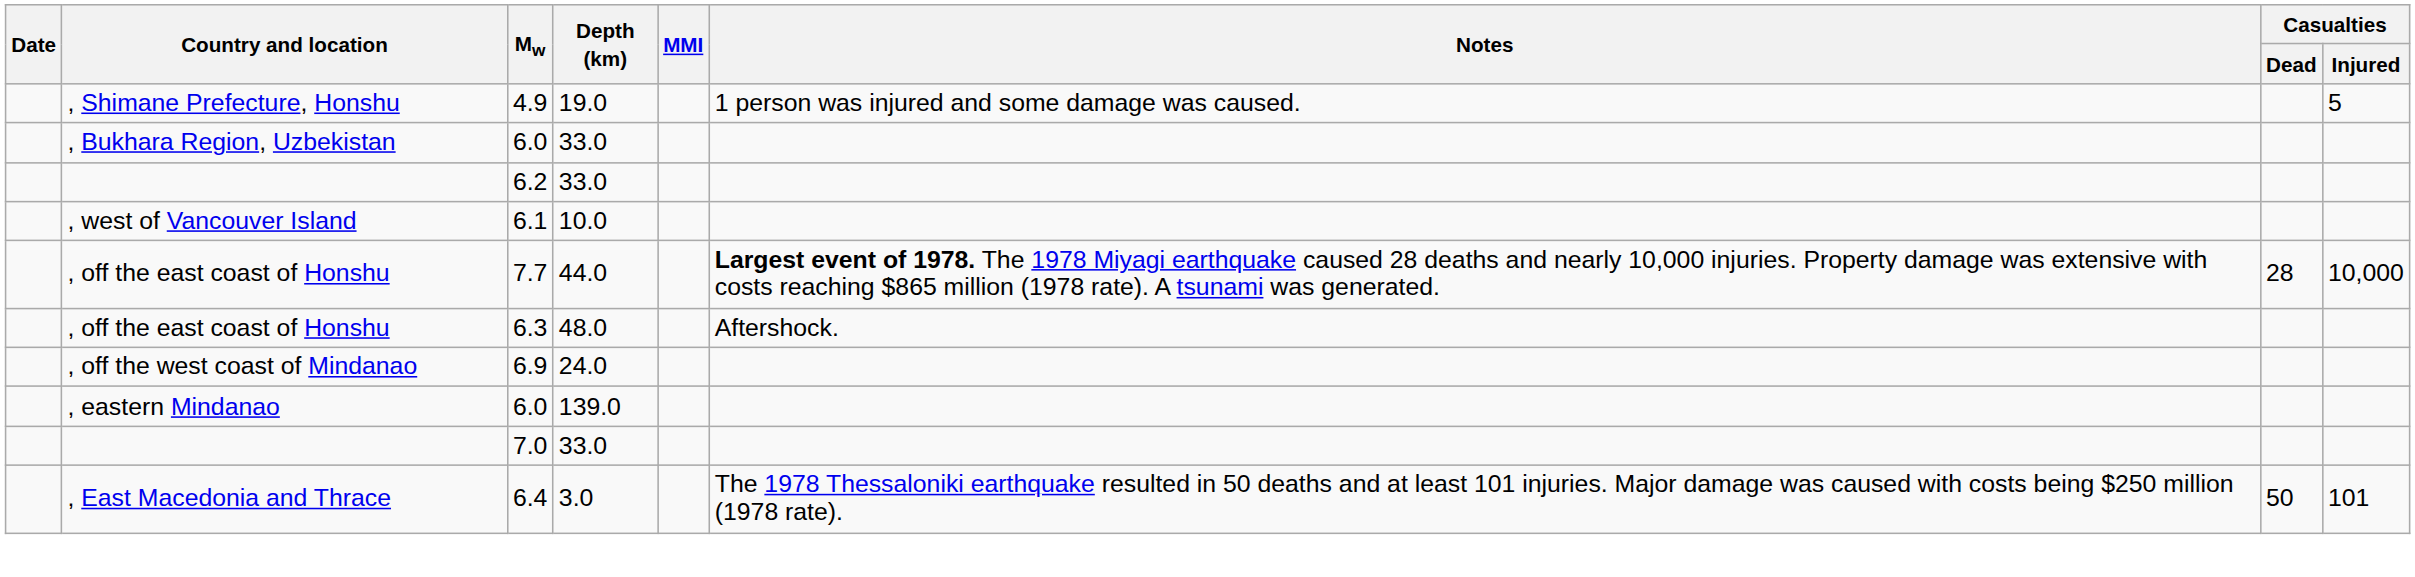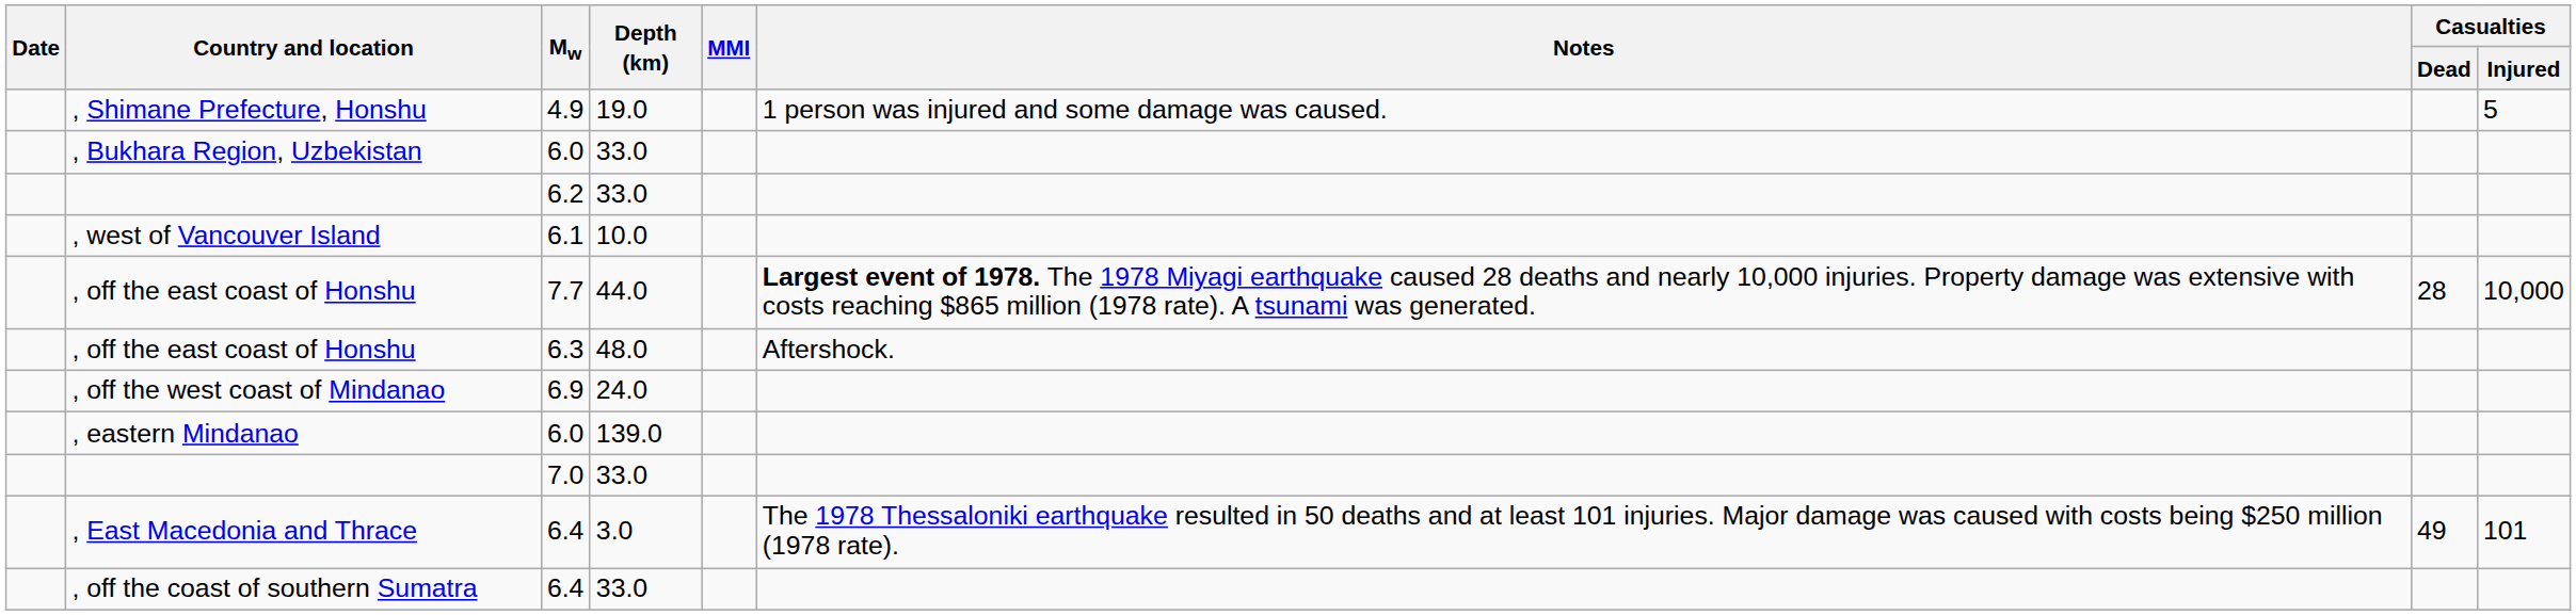 <table class="wikitable sortable sort-under" style="border:1px black; margin-left:1em;">
 <tr>
 <th rowspan="2"><small>Date</small></th>
 <th rowspan="2" style="width: 280px"><small>Country and location</small></th>
 <th rowspan="2"><small>M<sub>w</sub></small></th>
 <th rowspan="2"><small>Depth (km)</small></th>
 <th rowspan="2"><small><a href='#'>MMI</a></small></th>
 <th rowspan="2" class="unsortable"><small>Notes</small></th>
 <th colspan="2"><small>Casualties</small></th>
 </tr>
 <tr>
 <th><small>Dead</small></th>
 <th><small>Injured</small></th>
 </tr>
 <tr>
 <td></td>
 <td>, <a href='#'>Shimane Prefecture</a>, <a href='#'>Honshu</a></td>
 <td>4.9</td>
 <td>19.0</td>
 <td></td>
 <td>1 person was injured and some damage was caused.</td>
 <td></td>
 <td>5</td>
 </tr>
 <tr>
 <td></td>
 <td>, <a href='#'>Bukhara Region</a>, <a href='#'>Uzbekistan</a></td>
 <td>6.0</td>
 <td>33.0</td>
 <td></td>
 <td></td>
 <td></td>
 <td></td>
 </tr>
 <tr>
 <td></td>
 <td></td>
 <td>6.2</td>
 <td>33.0</td>
 <td></td>
 <td></td>
 <td></td>
 <td></td>
 </tr>
 <tr>
 <td></td>
 <td>, west of <a href='#'>Vancouver Island</a></td>
 <td>6.1</td>
 <td>10.0</td>
 <td></td>
 <td></td>
 <td></td>
 <td></td>
 </tr>
 <tr>
 <td></td>
 <td>, off the east coast of <a href='#'>Honshu</a></td>
 <td>7.7</td>
 <td>44.0</td>
 <td></td>
 <td><strong>Largest event of 1978.</strong> The <a href='#'>1978 Miyagi earthquake</a> caused 28 deaths and nearly 10,000 injuries. Property damage was extensive with costs reaching $865 million (1978 rate). A <a href='#'>tsunami</a> was generated.</td>
 <td>28</td>
 <td>10,000</td>
 </tr>
 <tr>
 <td></td>
 <td>, off the east coast of <a href='#'>Honshu</a></td>
 <td>6.3</td>
 <td>48.0</td>
 <td></td>
 <td>Aftershock.</td>
 <td></td>
 <td></td>
 </tr>
 <tr>
 <td></td>
 <td>, off the west coast of <a href='#'>Mindanao</a></td>
 <td>6.9</td>
 <td>24.0</td>
 <td></td>
 <td></td>
 <td></td>
 <td></td>
 </tr>
 <tr>
 <td></td>
 <td>, eastern <a href='#'>Mindanao</a></td>
 <td>6.0</td>
 <td>139.0</td>
 <td></td>
 <td></td>
 <td></td>
 <td></td>
 </tr>
 <tr>
 <td></td>
 <td></td>
 <td>7.0</td>
 <td>33.0</td>
 <td></td>
 <td></td>
 <td></td>
 <td></td>
 </tr>
 <tr>
 <td></td>
 <td>, <a href='#'>East Macedonia and Thrace</a></td>
 <td>6.4</td>
 <td>3.0</td>
 <td></td>
 <td>The <a href='#'>1978 Thessaloniki earthquake</a> resulted in 50 deaths and at least 101 injuries. Major damage was caused with costs being $250 million (1978 rate).</td>
-<td>50</td>
+<td>49</td>
 <td>101</td>
 </tr>
+<tr>
+<td></td>
+<td>, off the coast of southern <a href='#'>Sumatra</a></td>
+<td>6.4</td>
+<td>33.0</td>
+<td></td>
+<td></td>
+<td></td>
+<td></td>
+</tr>
 </table>
